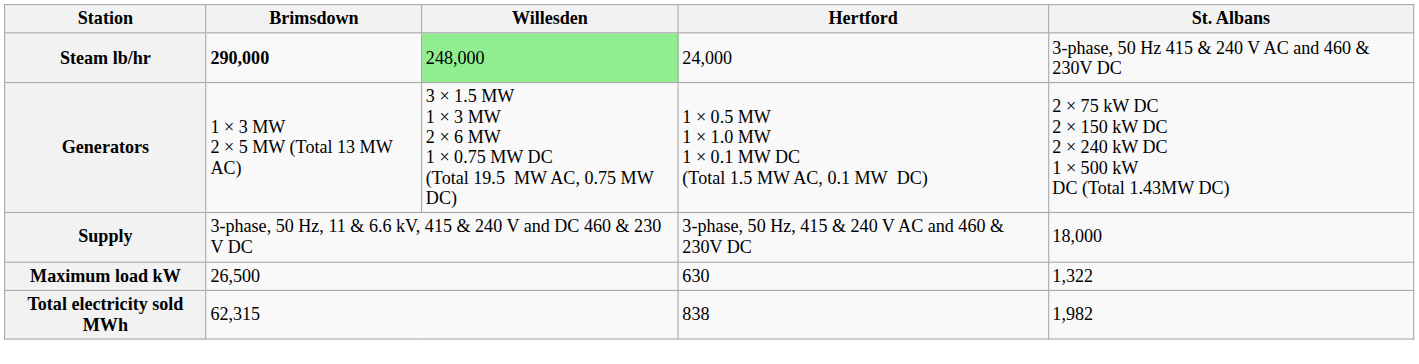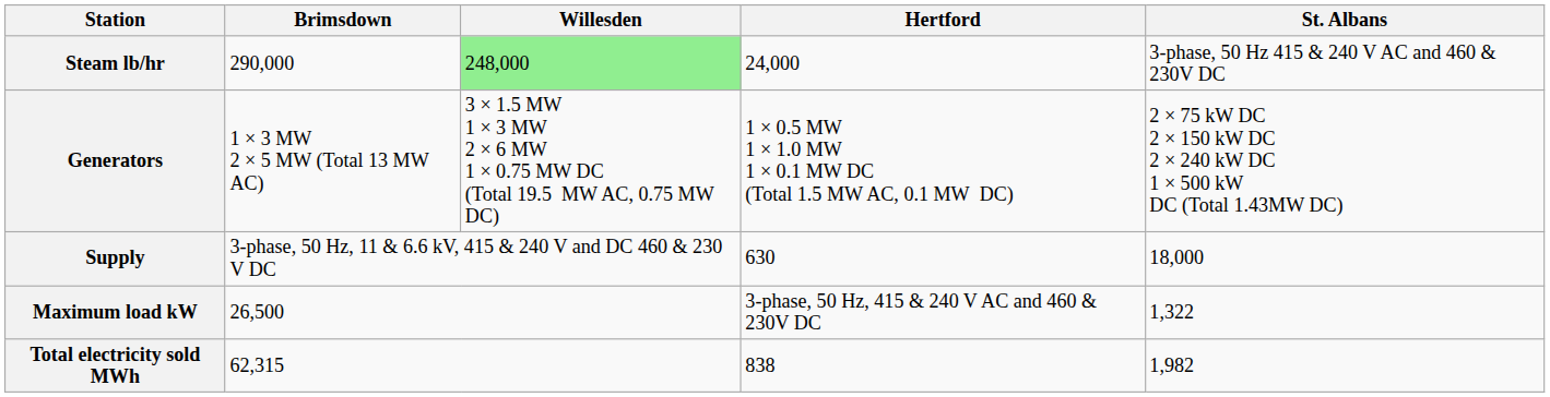 <table class="wikitable">
 <tr>
 <th>Station</th>
 <th>Brimsdown</th>
 <th>Willesden</th>
 <th>Hertford</th>
 <th>St. Albans</th>
 </tr>
 <tr>
 <th>Steam lb/hr</th>
-<td><strong>290,000</strong></td>
+<td>290,000</td>
 <td style="background: lightgreen;">248,000</td>
 <td>24,000</td>
 <td>3-phase, 50 Hz 415  & 240 V AC and 460 & 230V DC</td>
 </tr>
 <tr>
 <th>Generators</th>
 <td>1 × 3 MW<br>2 × 5 MW (Total  13 MW AC)</td>
 <td>3 × 1.5 MW<br>1 × 3 MW<br>2 × 6 MW<br>1 × 0.75 MW DC<br>(Total 19.5  MW AC, 0.75 MW DC)</td>
 <td>1 × 0.5 MW<br>1 × 1.0 MW<br>1 × 0.1 MW DC<br>(Total 1.5 MW AC,  0.1 MW  DC)</td>
 <td>2 × 75 kW DC<br>2 × 150 kW DC<br>2 × 240 kW DC<br>1 × 500 kW<br>DC (Total 1.43MW  DC)</td>
 </tr>
 <tr>
 <th>Supply</th>
 <td colspan="2">3-phase, 50 Hz, 11  & 6.6 kV, 415 & 240 V and DC 460 & 230 V DC</td>
-<td>3-phase, 50 Hz, 415  & 240 V AC and 460 & 230V DC</td>
+<td>630</td>
 <td>18,000</td>
 </tr>
 <tr>
 <th>Maximum load kW</th>
 <td colspan="2">26,500</td>
-<td>630</td>
+<td>3-phase, 50 Hz, 415  & 240 V AC and 460 & 230V DC</td>
 <td>1,322</td>
 </tr>
 <tr>
 <th>Total electricity  sold MWh</th>
 <td colspan="2">62,315</td>
 <td>838</td>
 <td>1,982</td>
 </tr>
 </table>
